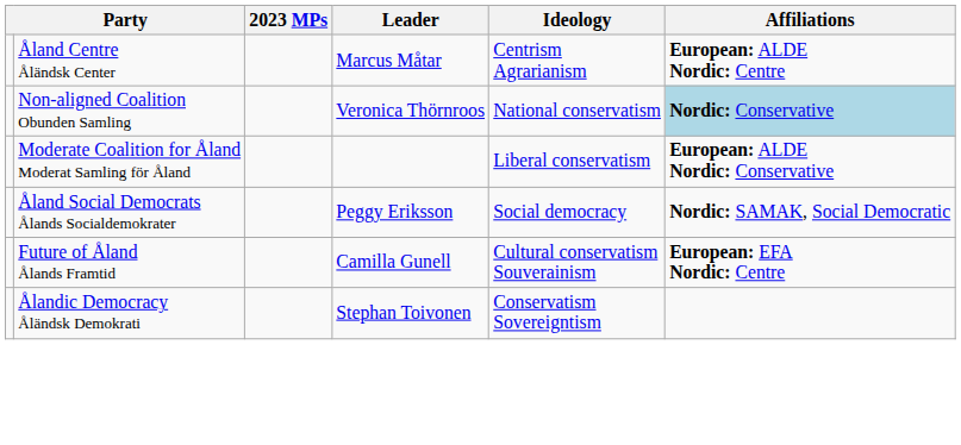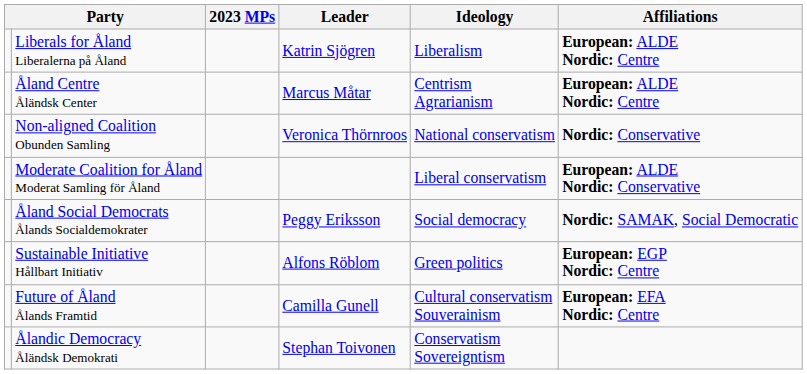 <table class ="wikitable">
 <tr>
 <th colspan=2>Party</th>
 <th>2023 <a href='#'>MPs</a></th>
 <th>Leader</th>
 <th>Ideology</th>
 <th>Affiliations</th>
+</tr>
+<tr>
+<td style=background:></td>
+<td><a href='#'>Liberals for Åland</a><br><small>Liberalerna på Åland</small></td>
+<td></td>
+<td><a href='#'>Katrin Sjögren</a></td>
+<td><a href='#'>Liberalism</a></td>
+<td><strong>European:</strong> <a href='#'>ALDE</a><br><strong>Nordic:</strong> <a href='#'>Centre</a></td>
 </tr>
 <tr>
 <td style=background:></td>
 <td><a href='#'>Åland Centre</a><br><small>Åländsk Center</small></td>
 <td></td>
 <td><a href='#'>Marcus Måtar</a></td>
 <td><a href='#'>Centrism</a><br> <a href='#'>Agrarianism</a></td>
 <td><strong>European:</strong> <a href='#'>ALDE</a><br><strong>Nordic:</strong> <a href='#'>Centre</a></td>
 </tr>
 <tr>
 <td style=background:></td>
 <td><a href='#'>Non-aligned Coalition</a><br><small>Obunden Samling</small></td>
 <td></td>
 <td><a href='#'>Veronica Thörnroos</a></td>
 <td><a href='#'>National conservatism</a></td>
-<td style="background: lightblue;"><strong>Nordic:</strong> <a href='#'>Conservative</a></td>
+<td><strong>Nordic:</strong> <a href='#'>Conservative</a></td>
 </tr>
 <tr>
 <td style=background:></td>
 <td><a href='#'>Moderate Coalition for Åland</a><br><small>Moderat Samling för Åland</small></td>
 <td></td>
 <td></td>
 <td><a href='#'>Liberal conservatism</a></td>
 <td><strong>European:</strong> <a href='#'>ALDE</a><br><strong>Nordic:</strong> <a href='#'>Conservative</a></td>
 </tr>
 <tr>
 <td style=background:></td>
 <td><a href='#'>Åland Social Democrats</a><br><small>Ålands Socialdemokrater</small></td>
 <td></td>
 <td><a href='#'>Peggy Eriksson</a></td>
 <td><a href='#'>Social democracy</a></td>
 <td><strong>Nordic:</strong> <a href='#'>SAMAK</a>, <a href='#'>Social Democratic</a></td>
 </tr>
 <tr>
 <td style=background:></td>
+<td><a href='#'>Sustainable Initiative</a><br><small>Hållbart Initiativ</small></td>
+<td></td>
+<td><a href='#'>Alfons Röblom</a><br></td>
+<td><a href='#'>Green politics</a></td>
+<td><strong>European:</strong> <a href='#'>EGP</a><br><strong>Nordic:</strong> <a href='#'>Centre</a></td>
+</tr>
+<tr>
+<td style=background:></td>
 <td><a href='#'>Future of Åland</a><br><small>Ålands Framtid</small></td>
 <td></td>
 <td><a href='#'>Camilla Gunell</a></td>
 <td><a href='#'>Cultural conservatism</a><br><a href='#'>Souverainism</a></td>
 <td><strong>European:</strong> <a href='#'>EFA</a><br><strong>Nordic:</strong> <a href='#'>Centre</a></td>
 </tr>
 <tr>
 <td style=background:></td>
 <td><a href='#'>Ålandic Democracy</a><br><small>Åländsk Demokrati</small></td>
 <td></td>
 <td><a href='#'>Stephan Toivonen</a></td>
 <td><a href='#'>Conservatism</a><br><a href='#'>Sovereigntism</a></td>
 </tr>
 </table>
